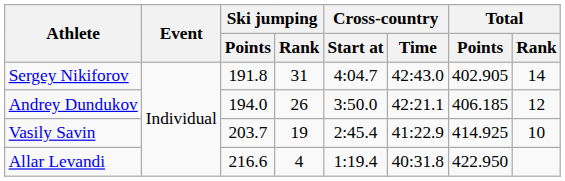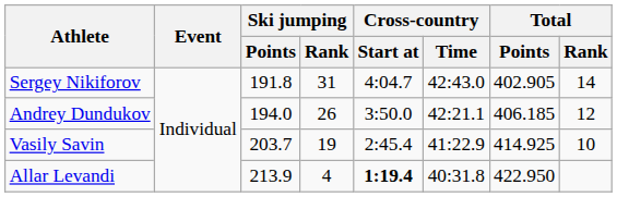 <table class="wikitable" style="font-size:90%">
 <tr>
 <th rowspan="2">Athlete</th>
 <th rowspan="2">Event</th>
 <th colspan="2">Ski jumping</th>
 <th colspan="2">Cross-country</th>
 <th colspan="2">Total</th>
 </tr>
 <tr>
 <th>Points</th>
 <th>Rank</th>
 <th>Start at</th>
 <th>Time</th>
 <th>Points</th>
 <th>Rank</th>
 </tr>
 <tr>
 <td><a href='#'>Sergey Nikiforov</a></td>
 <td rowspan="4">Individual</td>
 <td align="center">191.8</td>
 <td align="center">31</td>
 <td align="center">4:04.7</td>
 <td align="center">42:43.0</td>
 <td align="center">402.905</td>
 <td align="center">14</td>
 </tr>
 <tr>
 <td><a href='#'>Andrey Dundukov</a></td>
 <td align="center">194.0</td>
 <td align="center">26</td>
 <td align="center">3:50.0</td>
 <td align="center">42:21.1</td>
 <td align="center">406.185</td>
 <td align="center">12</td>
 </tr>
 <tr>
 <td><a href='#'>Vasily Savin</a></td>
 <td align="center">203.7</td>
 <td align="center">19</td>
 <td align="center">2:45.4</td>
 <td align="center">41:22.9</td>
 <td align="center">414.925</td>
 <td align="center">10</td>
 </tr>
 <tr>
 <td><a href='#'>Allar Levandi</a></td>
-<td align="center">216.6</td>
+<td align="center">213.9</td>
 <td align="center">4</td>
-<td align="center">1:19.4</td>
+<td align="center"><strong>1:19.4</strong></td>
 <td align="center">40:31.8</td>
 <td align="center">422.950</td>
 <td align="center"></td>
 </tr>
 </table>
